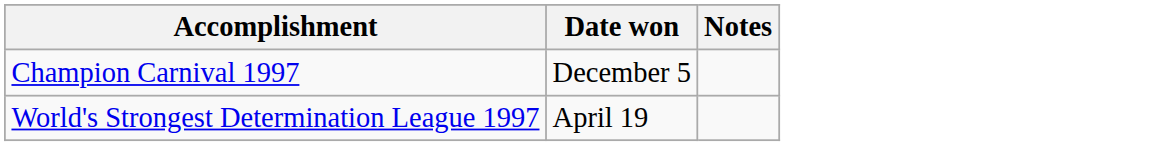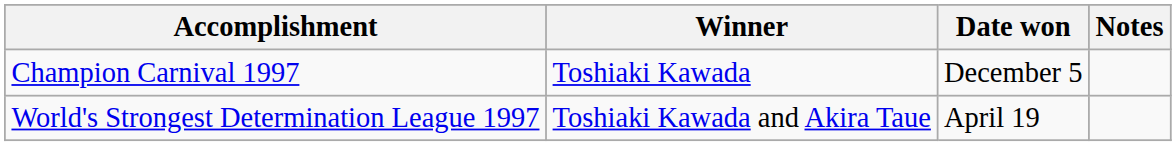 <table class="wikitable">
 <tr>
 <th>Accomplishment</th>
+<th>Winner</th>
 <th>Date won</th>
 <th>Notes</th>
 </tr>
 <tr>
 <td><a href='#'>Champion Carnival 1997</a></td>
+<td><a href='#'>Toshiaki Kawada</a></td>
 <td>December 5</td>
 <td></td>
 </tr>
 <tr>
 <td><a href='#'>World's Strongest Determination League 1997</a></td>
+<td><a href='#'>Toshiaki Kawada</a> and <a href='#'>Akira Taue</a></td>
 <td>April 19</td>
 <td></td>
 </tr>
 </table>
